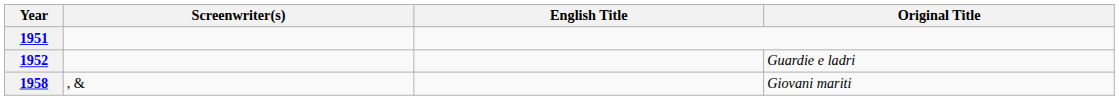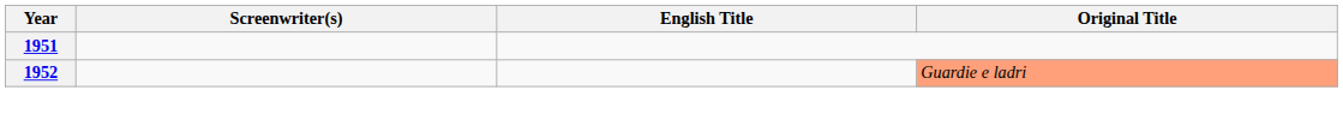 <table class="wikitable unsortable">
 <tr>
 <th scope="col" style="width:1%;">Year</th>
 <th scope="col" style="width:10%;">Screenwriter(s)</th>
 <th scope="col" style="width:10%;">English Title</th>
 <th scope="col" style="width:10%;" class="unsortable">Original Title</th>
 </tr>
 <tr>
 <th style="text-align:center;"><a href='#'>1951</a></th>
 <td></td>
 <td colspan="2"></td>
 </tr>
 <tr>
 <th style="text-align:center;"><a href='#'>1952</a></th>
 <td></td>
 <td></td>
-<td><em>Guardie e ladri</em></td>
-</tr>
-<tr>
-<th style="text-align:center;"><a href='#'>1958</a></th>
-<td>,  & </td>
-<td></td>
-<td><em>Giovani mariti</em></td>
+<td style="background: lightsalmon;"><em>Guardie e ladri</em></td>
 </tr>
 </table>
